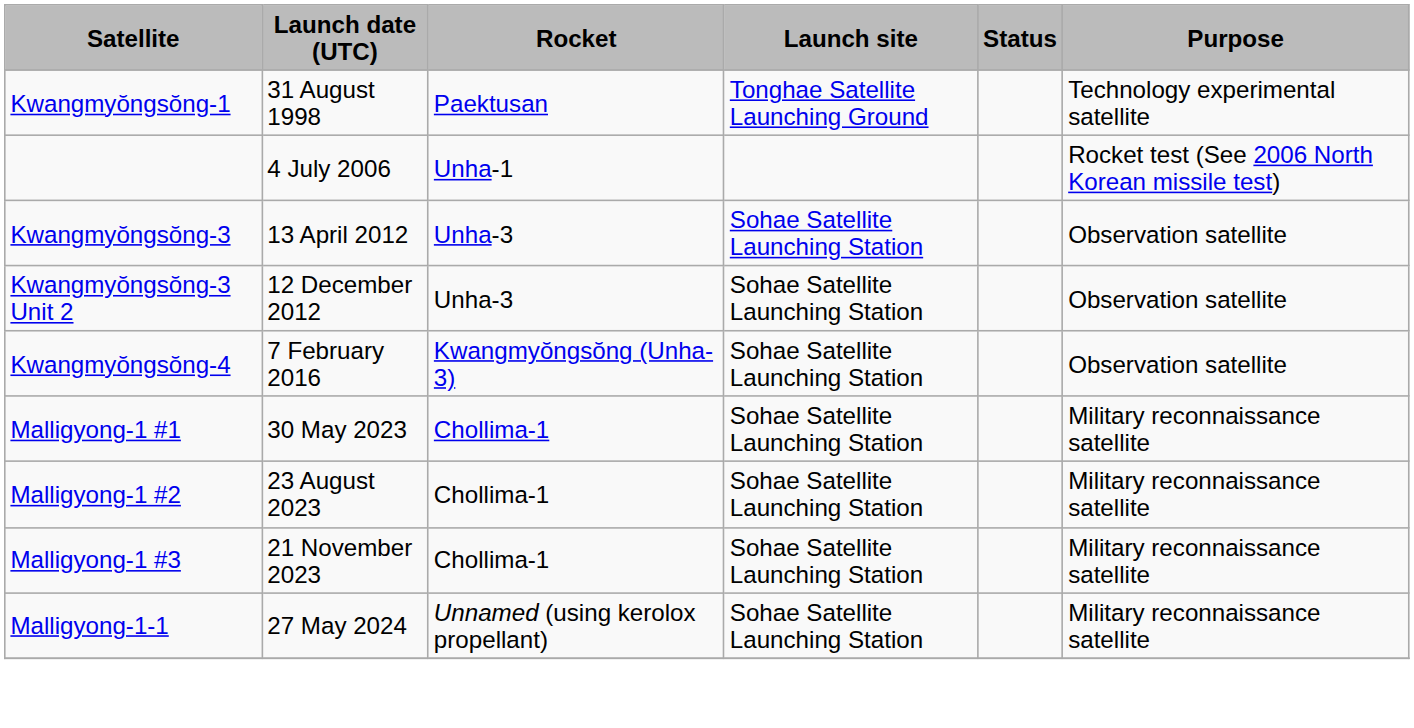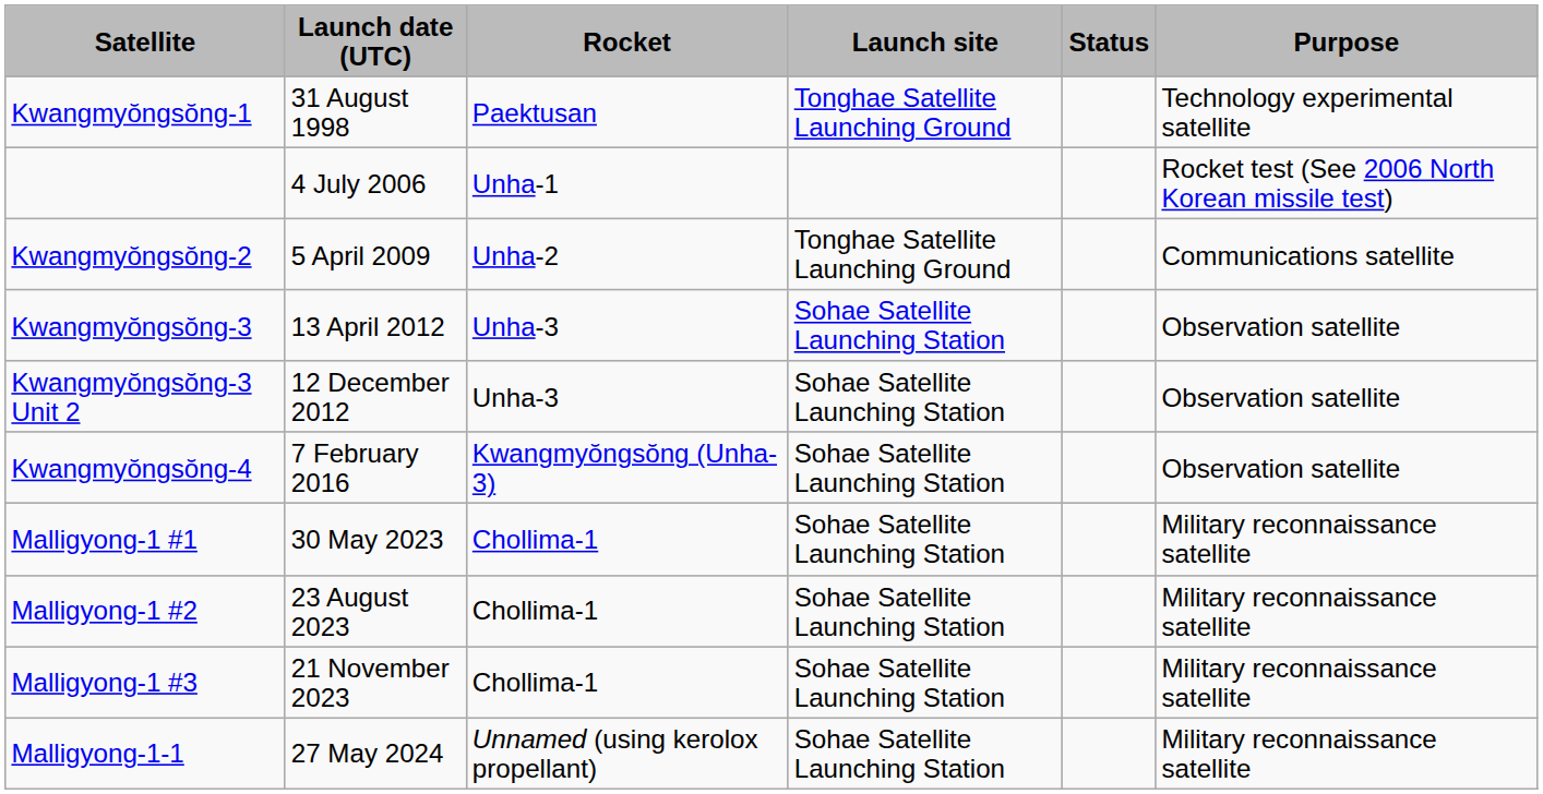 <table class="wikitable sortable" style="margin: 1em auto 1em auto; font-size:95%;">
 <tr>
 <th style="text-align:center; background:#BBB"><strong>Satellite</strong></th>
 <th style="text-align:center; background:#BBB"><strong>Launch date <br>(UTC)</strong></th>
 <th style="text-align:center; background:#BBB"><strong>Rocket</strong></th>
 <th style="text-align:center; background:#BBB"><strong>Launch site</strong></th>
 <th style="text-align:center; background:#BBB"><strong>Status</strong></th>
 <th style="text-align:center; background:#BBB"><strong>Purpose</strong></th>
 </tr>
 <tr>
 <td><a href='#'>Kwangmyŏngsŏng-1</a></td>
 <td>31 August 1998</td>
 <td><a href='#'>Paektusan</a></td>
 <td><a href='#'>Tonghae Satellite Launching Ground</a></td>
 <td></td>
 <td>Technology experimental satellite</td>
 </tr>
 <tr>
 <td></td>
 <td>4 July 2006</td>
 <td><a href='#'>Unha</a>-1</td>
 <td></td>
 <td></td>
 <td>Rocket test (See <a href='#'>2006 North Korean missile test</a>)</td>
+</tr>
+<tr>
+<td><a href='#'>Kwangmyŏngsŏng-2</a></td>
+<td>5 April 2009</td>
+<td><a href='#'>Unha</a>-2</td>
+<td>Tonghae Satellite Launching Ground</td>
+<td></td>
+<td>Communications satellite</td>
 </tr>
 <tr>
 <td><a href='#'>Kwangmyŏngsŏng-3</a></td>
 <td>13 April 2012</td>
 <td><a href='#'>Unha</a>-3</td>
 <td><a href='#'>Sohae Satellite Launching Station</a></td>
 <td></td>
 <td>Observation satellite</td>
 </tr>
 <tr>
 <td><a href='#'>Kwangmyŏngsŏng-3 Unit 2</a></td>
 <td>12 December 2012</td>
 <td>Unha-3</td>
 <td>Sohae Satellite Launching Station</td>
 <td></td>
 <td>Observation satellite</td>
 </tr>
 <tr>
 <td><a href='#'>Kwangmyŏngsŏng-4</a></td>
 <td>7 February 2016</td>
 <td><a href='#'>Kwangmyŏngsŏng (Unha-3)</a></td>
 <td>Sohae Satellite Launching Station</td>
 <td></td>
 <td>Observation satellite</td>
 </tr>
 <tr>
 <td><a href='#'>Malligyong-1 #1</a></td>
 <td>30 May 2023</td>
 <td><a href='#'>Chollima-1</a></td>
 <td>Sohae Satellite Launching Station</td>
 <td></td>
 <td>Military reconnaissance satellite</td>
 </tr>
 <tr>
 <td><a href='#'>Malligyong-1 #2</a></td>
 <td>23 August 2023</td>
 <td>Chollima-1</td>
 <td>Sohae Satellite Launching Station</td>
 <td></td>
 <td>Military reconnaissance satellite</td>
 </tr>
 <tr>
 <td><a href='#'>Malligyong-1 #3</a></td>
 <td>21 November 2023</td>
 <td>Chollima-1</td>
 <td>Sohae Satellite Launching Station</td>
 <td></td>
 <td>Military reconnaissance satellite</td>
 </tr>
 <tr>
 <td><a href='#'>Malligyong-1-1</a></td>
 <td>27 May 2024</td>
 <td><em>Unnamed</em> (using kerolox propellant)</td>
 <td>Sohae Satellite Launching Station</td>
 <td></td>
 <td>Military reconnaissance satellite</td>
 </tr>
 <tr>
 </tr>
 </table>
